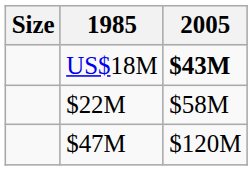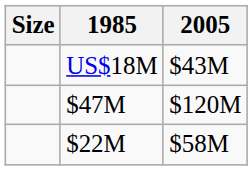 <table class="wikitable" style="float: right;">
 <tr>
 <th>Size</th>
 <th>1985</th>
 <th>2005</th>
 </tr>
 <tr>
 <td></td>
 <td><a href='#'>US$</a>18M</td>
-<td><strong>$43M</strong></td>
+<td>$43M</td>
+</tr>
+<tr>
+<td></td>
+<td>$47M</td>
+<td>$120M</td>
 </tr>
 <tr>
 <td></td>
 <td>$22M</td>
 <td>$58M</td>
 </tr>
-<tr>
-<td></td>
-<td>$47M</td>
-<td>$120M</td>
-</tr>
 </table>
